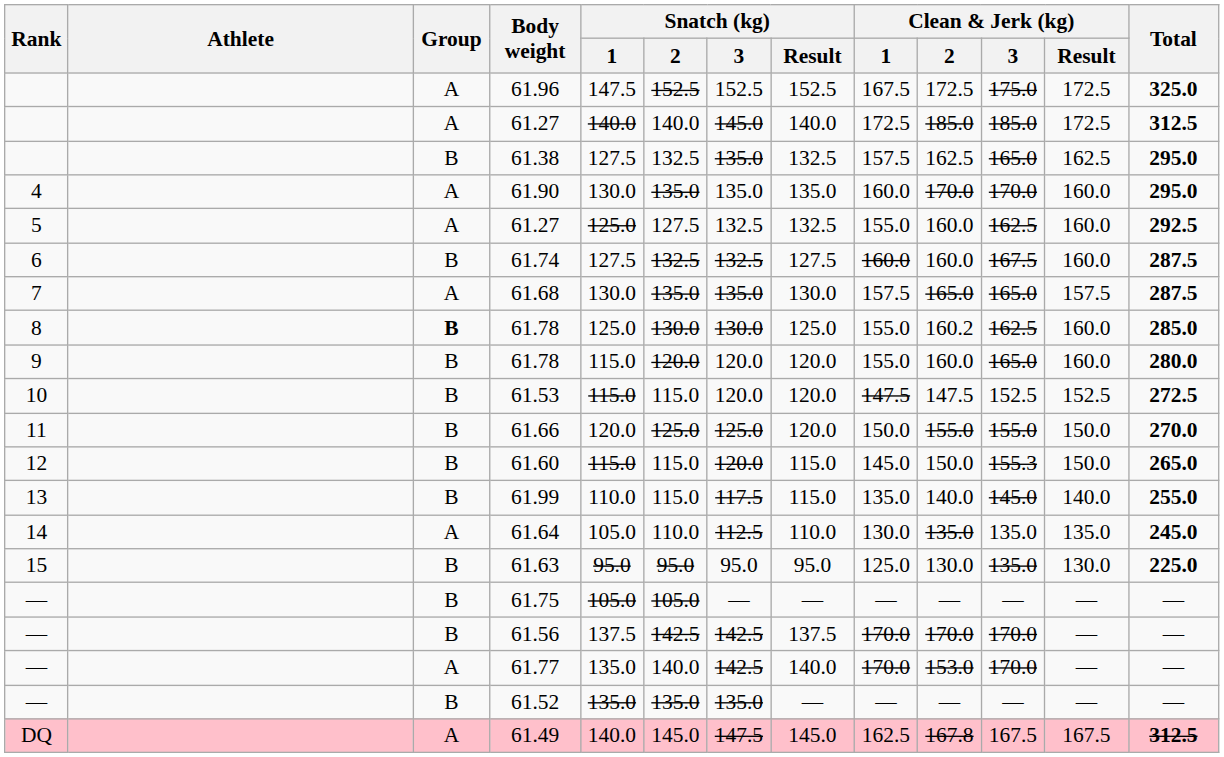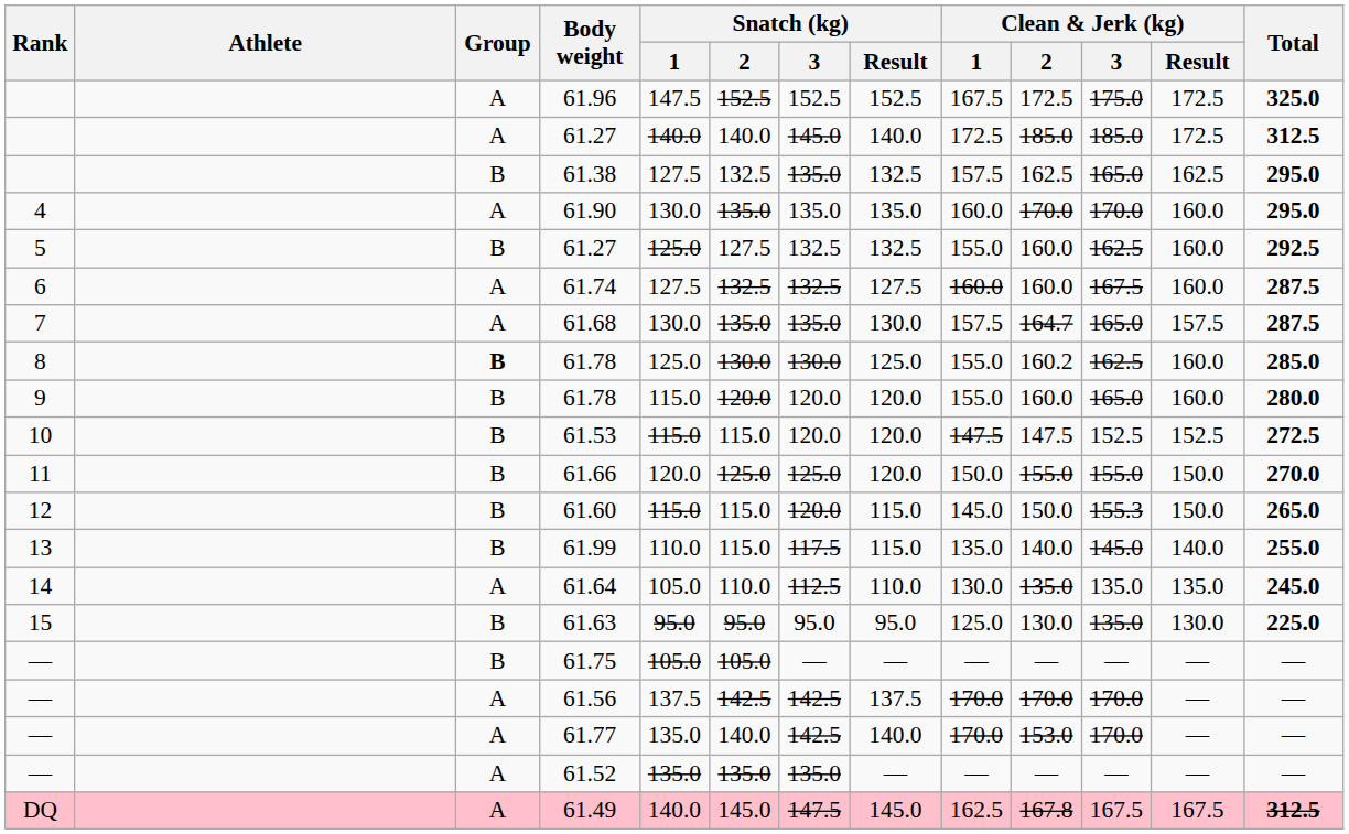 <table class = "wikitable" style="text-align:center;">
 <tr>
 <th rowspan=2 width=40>Rank</th>
 <th rowspan=2 width=250>Athlete</th>
 <th rowspan=2 width=50>Group</th>
 <th rowspan=2 width=60>Body weight</th>
 <th colspan=4>Snatch (kg)</th>
 <th colspan=4>Clean & Jerk (kg)</th>
 <th rowspan=2 width=60>Total</th>
 </tr>
 <tr>
 <th width=40>1</th>
 <th width=40>2</th>
 <th width=40>3</th>
 <th width=55>Result</th>
 <th width=40>1</th>
 <th width=40>2</th>
 <th width=40>3</th>
 <th width=55>Result</th>
 </tr>
 <tr>
 <td></td>
 <td align=left></td>
 <td>A</td>
 <td>61.96</td>
 <td>147.5</td>
 <td><s>152.5</s></td>
 <td>152.5</td>
 <td>152.5</td>
 <td>167.5</td>
 <td>172.5</td>
 <td><s>175.0</s></td>
 <td>172.5</td>
 <td><strong>325.0</strong></td>
 </tr>
 <tr>
 <td></td>
 <td align=left></td>
 <td>A</td>
 <td>61.27</td>
 <td><s>140.0</s></td>
 <td>140.0</td>
 <td><s>145.0</s></td>
 <td>140.0</td>
 <td>172.5</td>
 <td><s>185.0</s></td>
 <td><s>185.0</s></td>
 <td>172.5</td>
 <td><strong>312.5</strong></td>
 </tr>
 <tr>
 <td></td>
 <td align=left></td>
 <td>B</td>
 <td>61.38</td>
 <td>127.5</td>
 <td>132.5</td>
 <td><s>135.0</s></td>
 <td>132.5</td>
 <td>157.5</td>
 <td>162.5</td>
 <td><s>165.0</s></td>
 <td>162.5</td>
 <td><strong>295.0</strong></td>
 </tr>
 <tr>
 <td>4</td>
 <td align=left></td>
 <td>A</td>
 <td>61.90</td>
 <td>130.0</td>
 <td><s>135.0</s></td>
 <td>135.0</td>
 <td>135.0</td>
 <td>160.0</td>
 <td><s>170.0</s></td>
 <td><s>170.0</s></td>
 <td>160.0</td>
 <td><strong>295.0</strong></td>
 </tr>
 <tr>
 <td>5</td>
 <td align=left></td>
-<td>A</td>
+<td>B</td>
 <td>61.27</td>
 <td><s>125.0</s></td>
 <td>127.5</td>
 <td>132.5</td>
 <td>132.5</td>
 <td>155.0</td>
 <td>160.0</td>
 <td><s>162.5</s></td>
 <td>160.0</td>
 <td><strong>292.5</strong></td>
 </tr>
 <tr>
 <td>6</td>
 <td align=left></td>
-<td>B</td>
+<td>A</td>
 <td>61.74</td>
 <td>127.5</td>
 <td><s>132.5</s></td>
 <td><s>132.5</s></td>
 <td>127.5</td>
 <td><s>160.0</s></td>
 <td>160.0</td>
 <td><s>167.5</s></td>
 <td>160.0</td>
 <td><strong>287.5</strong></td>
 </tr>
 <tr>
 <td>7</td>
 <td align=left></td>
 <td>A</td>
 <td>61.68</td>
 <td>130.0</td>
 <td><s>135.0</s></td>
 <td><s>135.0</s></td>
 <td>130.0</td>
 <td>157.5</td>
-<td><s>165.0</s></td>
+<td><s>164.7</s></td>
 <td><s>165.0</s></td>
 <td>157.5</td>
 <td><strong>287.5</strong></td>
 </tr>
 <tr>
 <td>8</td>
 <td align=left></td>
 <td><strong>B</strong></td>
 <td>61.78</td>
 <td>125.0</td>
 <td><s>130.0</s></td>
 <td><s>130.0</s></td>
 <td>125.0</td>
 <td>155.0</td>
 <td>160.2</td>
 <td><s>162.5</s></td>
 <td>160.0</td>
 <td><strong>285.0</strong></td>
 </tr>
 <tr>
 <td>9</td>
 <td align=left></td>
 <td>B</td>
 <td>61.78</td>
 <td>115.0</td>
 <td><s>120.0</s></td>
 <td>120.0</td>
 <td>120.0</td>
 <td>155.0</td>
 <td>160.0</td>
 <td><s>165.0</s></td>
 <td>160.0</td>
 <td><strong>280.0</strong></td>
 </tr>
 <tr>
 <td>10</td>
 <td align=left></td>
 <td>B</td>
 <td>61.53</td>
 <td><s>115.0</s></td>
 <td>115.0</td>
 <td>120.0</td>
 <td>120.0</td>
 <td><s>147.5</s></td>
 <td>147.5</td>
 <td>152.5</td>
 <td>152.5</td>
 <td><strong>272.5</strong></td>
 </tr>
 <tr>
 <td>11</td>
 <td align=left></td>
 <td>B</td>
 <td>61.66</td>
 <td>120.0</td>
 <td><s>125.0</s></td>
 <td><s>125.0</s></td>
 <td>120.0</td>
 <td>150.0</td>
 <td><s>155.0</s></td>
 <td><s>155.0</s></td>
 <td>150.0</td>
 <td><strong>270.0</strong></td>
 </tr>
 <tr>
 <td>12</td>
 <td align=left></td>
 <td>B</td>
 <td>61.60</td>
 <td><s>115.0</s></td>
 <td>115.0</td>
 <td><s>120.0</s></td>
 <td>115.0</td>
 <td>145.0</td>
 <td>150.0</td>
 <td><s>155.3</s></td>
 <td>150.0</td>
 <td><strong>265.0</strong></td>
 </tr>
 <tr>
 <td>13</td>
 <td align=left></td>
 <td>B</td>
 <td>61.99</td>
 <td>110.0</td>
 <td>115.0</td>
 <td><s>117.5</s></td>
 <td>115.0</td>
 <td>135.0</td>
 <td>140.0</td>
 <td><s>145.0</s></td>
 <td>140.0</td>
 <td><strong>255.0</strong></td>
 </tr>
 <tr>
 <td>14</td>
 <td align=left></td>
 <td>A</td>
 <td>61.64</td>
 <td>105.0</td>
 <td>110.0</td>
 <td><s>112.5</s></td>
 <td>110.0</td>
 <td>130.0</td>
 <td><s>135.0</s></td>
 <td>135.0</td>
 <td>135.0</td>
 <td><strong>245.0</strong></td>
 </tr>
 <tr>
 <td>15</td>
 <td align=left></td>
 <td>B</td>
 <td>61.63</td>
 <td><s>95.0</s></td>
 <td><s>95.0</s></td>
 <td>95.0</td>
 <td>95.0</td>
 <td>125.0</td>
 <td>130.0</td>
 <td><s>135.0</s></td>
 <td>130.0</td>
 <td><strong>225.0</strong></td>
 </tr>
 <tr>
 <td>—</td>
 <td align=left></td>
 <td>B</td>
 <td>61.75</td>
 <td><s>105.0</s></td>
 <td><s>105.0</s></td>
 <td>—</td>
 <td>—</td>
 <td>—</td>
 <td>—</td>
 <td>—</td>
 <td>—</td>
 <td>—</td>
 </tr>
 <tr>
 <td>—</td>
 <td align=left></td>
-<td>B</td>
+<td>A</td>
 <td>61.56</td>
 <td>137.5</td>
 <td><s>142.5</s></td>
 <td><s>142.5</s></td>
 <td>137.5</td>
 <td><s>170.0</s></td>
 <td><s>170.0</s></td>
 <td><s>170.0</s></td>
 <td>—</td>
 <td>—</td>
 </tr>
 <tr>
 <td>—</td>
 <td align=left></td>
 <td>A</td>
 <td>61.77</td>
 <td>135.0</td>
 <td>140.0</td>
 <td><s>142.5</s></td>
 <td>140.0</td>
 <td><s>170.0</s></td>
 <td><s>153.0</s></td>
 <td><s>170.0</s></td>
 <td>—</td>
 <td>—</td>
 </tr>
 <tr>
 <td>—</td>
 <td align=left></td>
-<td>B</td>
+<td>A</td>
 <td>61.52</td>
 <td><s>135.0</s></td>
 <td><s>135.0</s></td>
 <td><s>135.0</s></td>
 <td>—</td>
 <td>—</td>
 <td>—</td>
 <td>—</td>
 <td>—</td>
 <td>—</td>
 </tr>
 <tr bgcolor=pink>
 <td>DQ</td>
 <td align=left></td>
 <td>A</td>
 <td>61.49</td>
 <td>140.0</td>
 <td>145.0</td>
 <td><s>147.5</s></td>
 <td>145.0</td>
 <td>162.5</td>
 <td><s>167.8</s></td>
 <td>167.5</td>
 <td>167.5</td>
 <td><s><strong>312.5</strong></s></td>
 </tr>
 </table>
